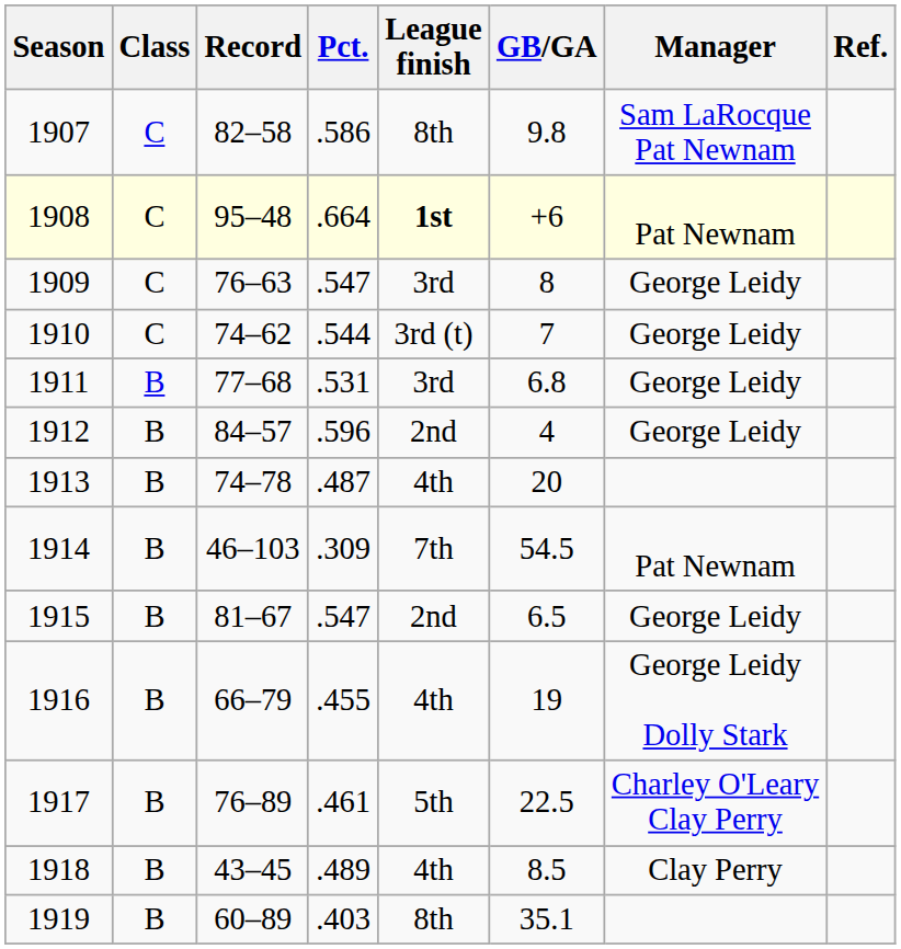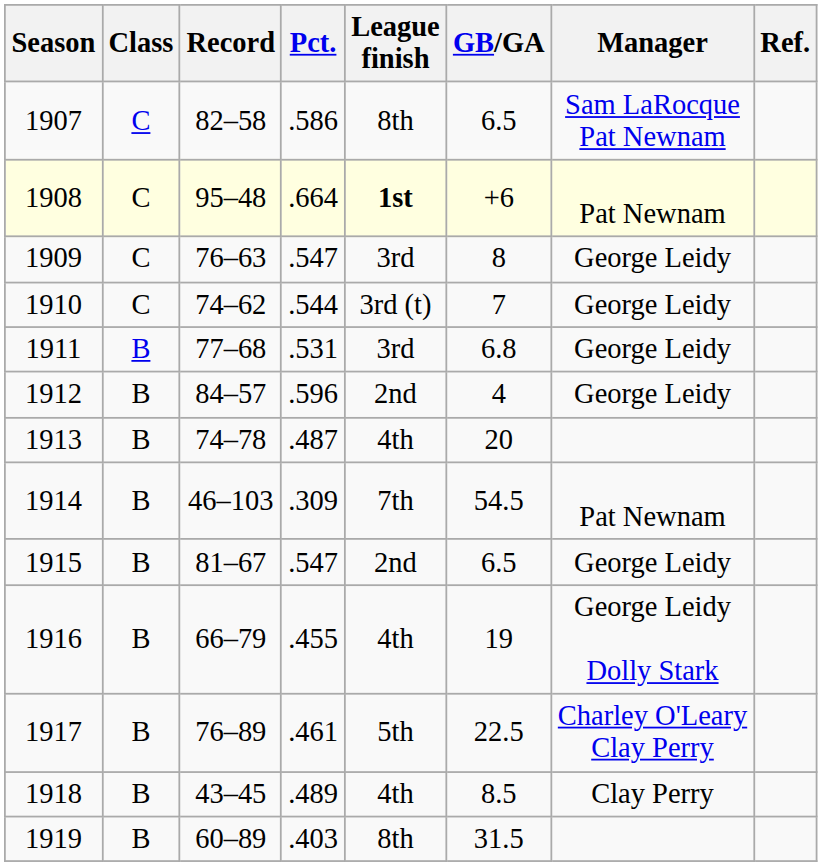 <table class="wikitable" style="text-align:center">
 <tr>
 <th>Season</th>
 <th>Class</th>
 <th>Record</th>
 <th><a href='#'>Pct.</a></th>
 <th>League<br>finish</th>
 <th><a href='#'>GB</a>/GA</th>
 <th>Manager</th>
 <th>Ref.</th>
 </tr>
 <tr>
 <td>1907</td>
 <td><a href='#'>C</a></td>
 <td>82–58</td>
 <td>.586</td>
 <td>8th</td>
-<td>9.8</td>
+<td>6.5</td>
 <td><a href='#'>Sam LaRocque</a><br><a href='#'>Pat Newnam</a></td>
 <td></td>
 </tr>
 <tr bgcolor=lightyellow>
 <td>1908</td>
 <td>C</td>
 <td>95–48</td>
 <td>.664</td>
 <td><strong>1st</strong></td>
 <td>+6</td>
 <td><br>Pat Newnam</td>
 <td></td>
 </tr>
 <tr>
 <td>1909</td>
 <td>C</td>
 <td>76–63</td>
 <td>.547</td>
 <td>3rd</td>
 <td>8</td>
 <td>George Leidy</td>
 <td></td>
 </tr>
 <tr>
 <td>1910</td>
 <td>C</td>
 <td>74–62</td>
 <td>.544</td>
 <td>3rd (t)</td>
 <td>7</td>
 <td>George Leidy</td>
 <td></td>
 </tr>
 <tr>
 <td>1911</td>
 <td><a href='#'>B</a></td>
 <td>77–68</td>
 <td>.531</td>
 <td>3rd</td>
 <td>6.8</td>
 <td>George Leidy</td>
 <td></td>
 </tr>
 <tr>
 <td>1912</td>
 <td>B</td>
 <td>84–57</td>
 <td>.596</td>
 <td>2nd</td>
 <td>4</td>
 <td>George Leidy<br></td>
 <td></td>
 </tr>
 <tr>
 <td>1913</td>
 <td>B</td>
 <td>74–78</td>
 <td>.487</td>
 <td>4th</td>
 <td>20</td>
 <td></td>
 <td></td>
 </tr>
 <tr>
 <td>1914</td>
 <td>B</td>
 <td>46–103</td>
 <td>.309</td>
 <td>7th</td>
 <td>54.5</td>
 <td><br>Pat Newnam</td>
 <td></td>
 </tr>
 <tr>
 <td>1915</td>
 <td>B</td>
 <td>81–67</td>
 <td>.547</td>
 <td>2nd</td>
 <td>6.5</td>
 <td>George Leidy</td>
 <td></td>
 </tr>
 <tr>
 <td>1916</td>
 <td>B</td>
 <td>66–79</td>
 <td>.455</td>
 <td>4th</td>
 <td>19</td>
 <td>George Leidy<br><br><a href='#'>Dolly Stark</a><br></td>
 <td></td>
 </tr>
 <tr>
 <td>1917</td>
 <td>B</td>
 <td>76–89</td>
 <td>.461</td>
 <td>5th</td>
 <td>22.5</td>
 <td><a href='#'>Charley O'Leary</a><br><a href='#'>Clay Perry</a></td>
 <td></td>
 </tr>
 <tr>
 <td>1918</td>
 <td>B</td>
 <td>43–45</td>
 <td>.489</td>
 <td>4th</td>
 <td>8.5</td>
 <td>Clay Perry</td>
 <td></td>
 </tr>
 <tr>
 <td>1919</td>
 <td>B</td>
 <td>60–89</td>
 <td>.403</td>
 <td>8th</td>
-<td>35.1</td>
+<td>31.5</td>
 <td></td>
 <td></td>
 </tr>
 </table>
